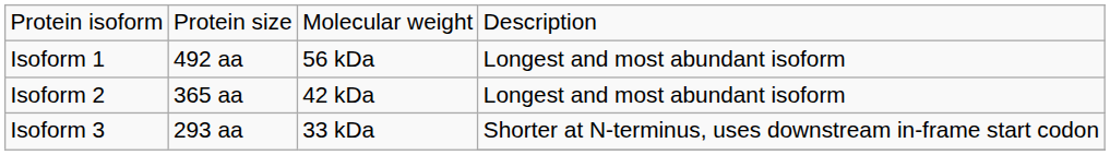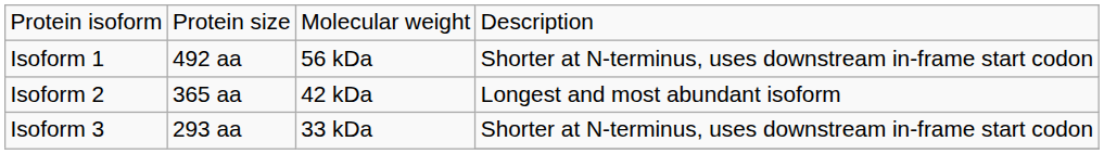 <table class="wikitable">
 <tr>
 <td>Protein isoform</td>
 <td>Protein size</td>
 <td>Molecular weight</td>
 <td>Description</td>
 </tr>
 <tr>
 <td>Isoform 1</td>
 <td>492 aa</td>
 <td>56 kDa</td>
-<td>Longest and most abundant isoform</td>
+<td>Shorter at N-terminus, uses downstream in-frame start codon</td>
 </tr>
 <tr>
 <td>Isoform 2</td>
 <td>365 aa</td>
 <td>42 kDa</td>
 <td>Longest and most abundant isoform</td>
 </tr>
 <tr>
 <td rowspan="2">Isoform 3</td>
 <td rowspan="2">293 aa</td>
 <td rowspan="2">33 kDa</td>
 <td>Shorter at N-terminus, uses downstream in-frame start codon</td>
 </tr>
 <tr>
 </tr>
 </table>
